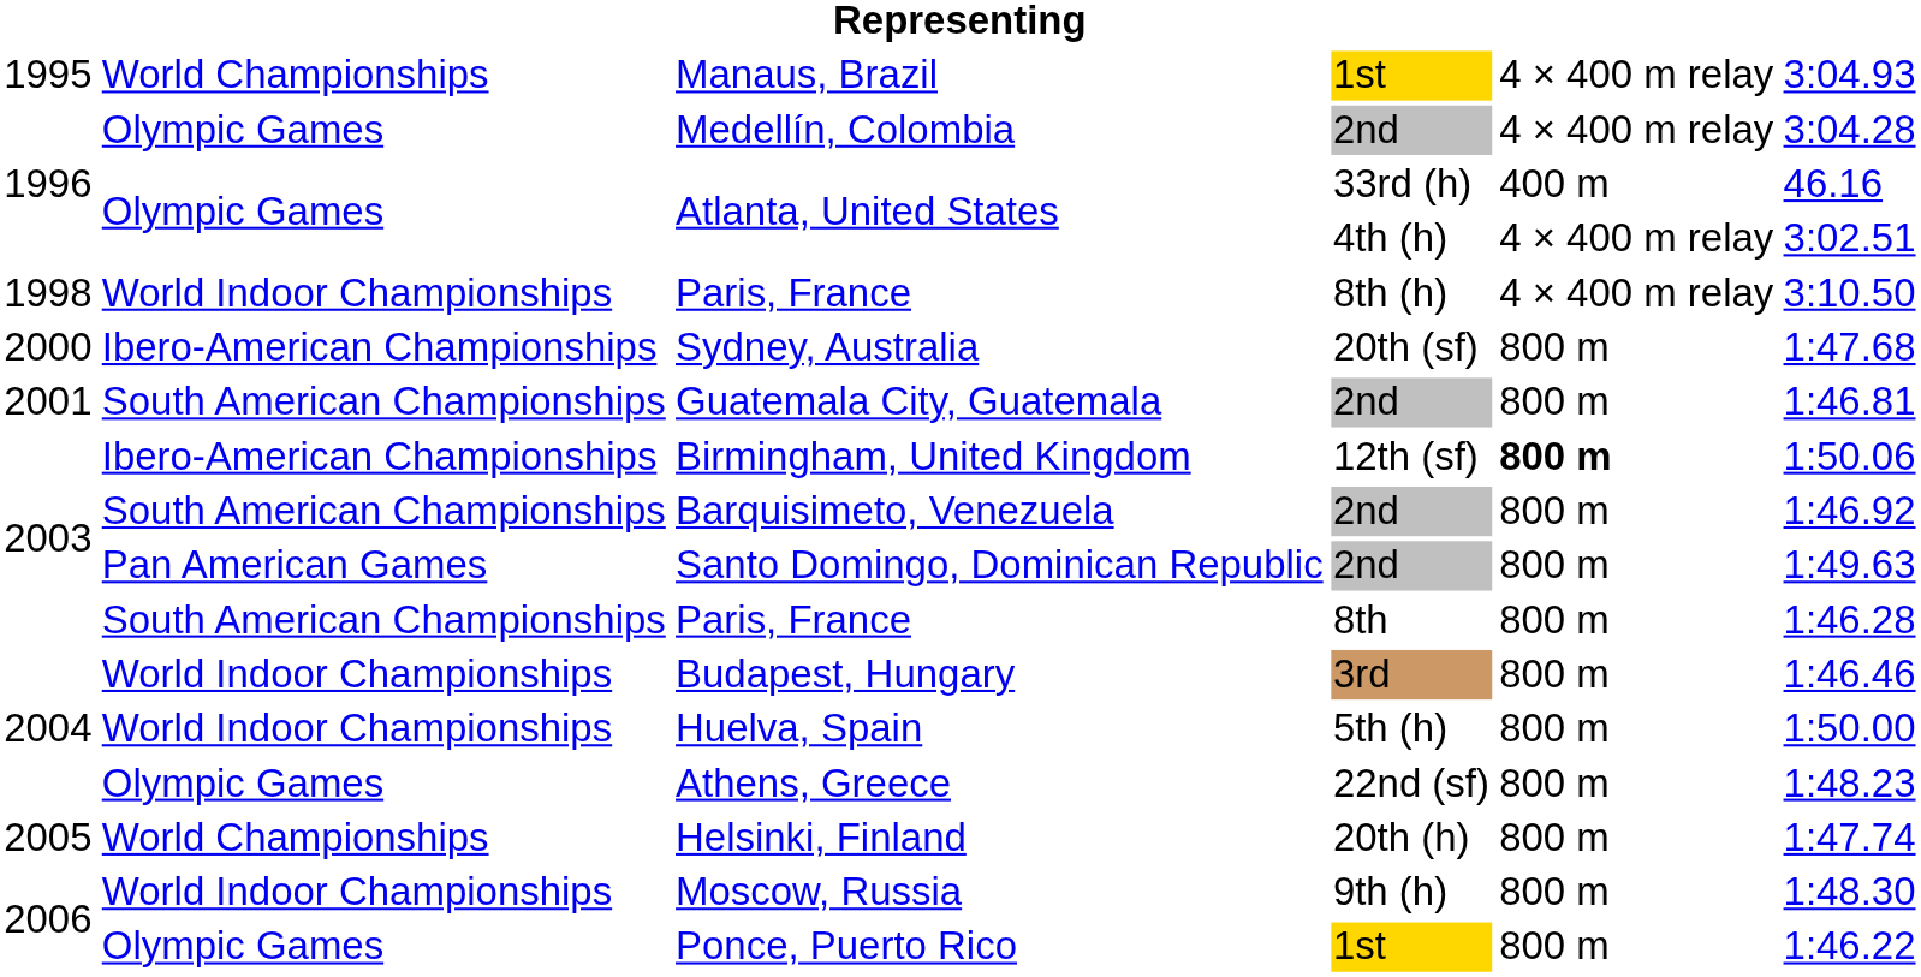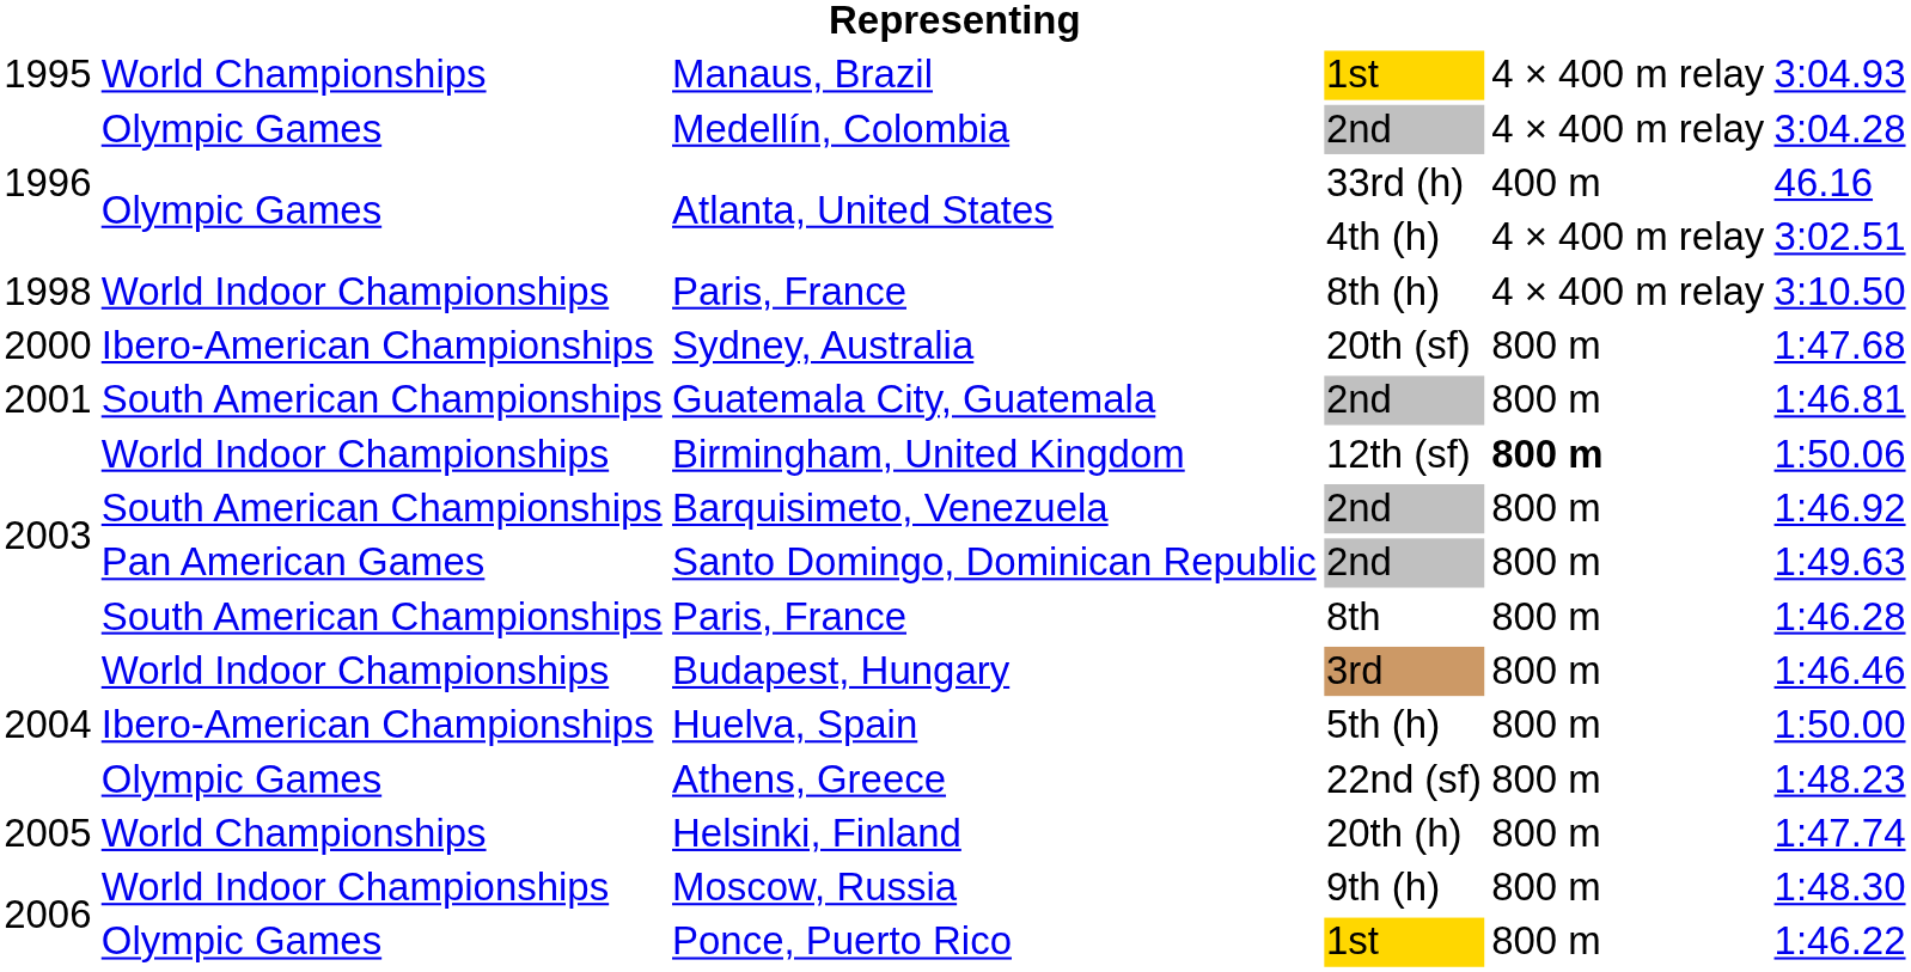 <table>
 <tr>
 <th colspan="6">Representing </th>
 </tr>
 <tr>
 <td>1995</td>
 <td><a href='#'>World Championships</a></td>
 <td><a href='#'>Manaus, Brazil</a></td>
 <td bgcolor=gold>1st</td>
 <td>4 × 400 m relay</td>
 <td><a href='#'>3:04.93</a></td>
 </tr>
 <tr>
 <td rowspan=3>1996</td>
 <td><a href='#'>Olympic Games</a></td>
 <td><a href='#'>Medellín, Colombia</a></td>
 <td bgcolor=silver>2nd</td>
 <td>4 × 400 m relay</td>
 <td><a href='#'>3:04.28</a></td>
 </tr>
 <tr>
 <td rowspan=2><a href='#'>Olympic Games</a></td>
 <td rowspan=2><a href='#'>Atlanta, United States</a></td>
 <td>33rd (h)</td>
 <td>400 m</td>
 <td><a href='#'>46.16</a></td>
 </tr>
 <tr>
 <td>4th (h)</td>
 <td>4 × 400 m relay</td>
 <td><a href='#'>3:02.51</a></td>
 </tr>
 <tr>
 <td>1998</td>
 <td><a href='#'>World Indoor Championships</a></td>
 <td><a href='#'>Paris, France</a></td>
 <td>8th (h)</td>
 <td>4 × 400 m relay</td>
 <td><a href='#'>3:10.50</a></td>
 </tr>
 <tr>
 <td>2000</td>
 <td><a href='#'>Ibero-American Championships</a></td>
 <td><a href='#'>Sydney, Australia</a></td>
 <td>20th (sf)</td>
 <td>800 m</td>
 <td><a href='#'>1:47.68</a></td>
 </tr>
 <tr>
 <td>2001</td>
 <td><a href='#'>South American Championships</a></td>
 <td><a href='#'>Guatemala City, Guatemala</a></td>
 <td bgcolor=silver>2nd</td>
 <td>800 m</td>
 <td><a href='#'>1:46.81</a></td>
 </tr>
 <tr>
 <td rowspan=4>2003</td>
-<td><a href='#'>Ibero-American Championships</a></td>
+<td><a href='#'>World Indoor Championships</a></td>
 <td><a href='#'>Birmingham, United Kingdom</a></td>
 <td>12th (sf)</td>
 <td><strong>800 m</strong></td>
 <td><a href='#'>1:50.06</a></td>
 </tr>
 <tr>
 <td><a href='#'>South American Championships</a></td>
 <td><a href='#'>Barquisimeto, Venezuela</a></td>
 <td bgcolor=silver>2nd</td>
 <td>800 m</td>
 <td><a href='#'>1:46.92</a></td>
 </tr>
 <tr>
 <td><a href='#'>Pan American Games</a></td>
 <td><a href='#'>Santo Domingo, Dominican Republic</a></td>
 <td bgcolor=silver>2nd</td>
 <td>800 m</td>
 <td><a href='#'>1:49.63</a></td>
 </tr>
 <tr>
 <td><a href='#'>South American Championships</a></td>
 <td><a href='#'>Paris, France</a></td>
 <td>8th</td>
 <td>800 m</td>
 <td><a href='#'>1:46.28</a></td>
 </tr>
 <tr>
 <td rowspan=3>2004</td>
 <td><a href='#'>World Indoor Championships</a></td>
 <td><a href='#'>Budapest, Hungary</a></td>
 <td bgcolor=cc9966>3rd</td>
 <td>800 m</td>
 <td><a href='#'>1:46.46</a></td>
 </tr>
 <tr>
-<td><a href='#'>World Indoor Championships</a></td>
+<td><a href='#'>Ibero-American Championships</a></td>
 <td><a href='#'>Huelva, Spain</a></td>
 <td>5th (h)</td>
 <td>800 m</td>
 <td><a href='#'>1:50.00</a></td>
 </tr>
 <tr>
 <td><a href='#'>Olympic Games</a></td>
 <td><a href='#'>Athens, Greece</a></td>
 <td>22nd (sf)</td>
 <td>800 m</td>
 <td><a href='#'>1:48.23</a></td>
 </tr>
 <tr>
 <td>2005</td>
 <td><a href='#'>World Championships</a></td>
 <td><a href='#'>Helsinki, Finland</a></td>
 <td>20th (h)</td>
 <td>800 m</td>
 <td><a href='#'>1:47.74</a></td>
 </tr>
 <tr>
 <td rowspan=2>2006</td>
 <td><a href='#'>World Indoor Championships</a></td>
 <td><a href='#'>Moscow, Russia</a></td>
 <td>9th (h)</td>
 <td>800 m</td>
 <td><a href='#'>1:48.30</a></td>
 </tr>
 <tr>
 <td><a href='#'>Olympic Games</a></td>
 <td><a href='#'>Ponce, Puerto Rico</a></td>
 <td bgcolor=gold>1st</td>
 <td>800 m</td>
 <td><a href='#'>1:46.22</a></td>
 </tr>
 </table>
